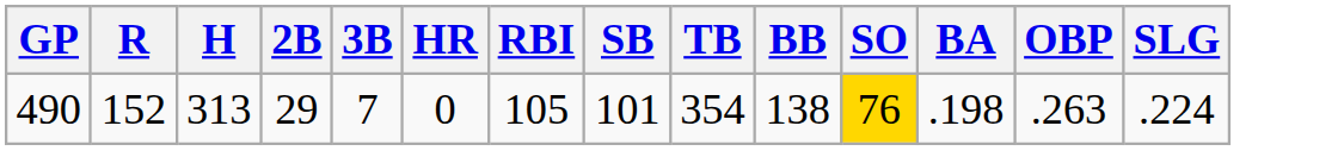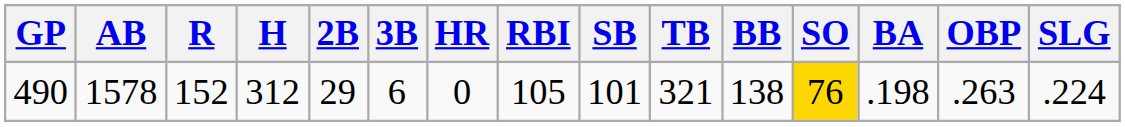 <table class="wikitable">
 <tr>
 <th><a href='#'>GP</a></th>
+<th><a href='#'>AB</a></th>
 <th><a href='#'>R</a></th>
 <th><a href='#'>H</a></th>
 <th><a href='#'>2B</a></th>
 <th><a href='#'>3B</a></th>
 <th><a href='#'>HR</a></th>
 <th><a href='#'>RBI</a></th>
 <th><a href='#'>SB</a></th>
 <th><a href='#'>TB</a></th>
 <th><a href='#'>BB</a></th>
 <th><a href='#'>SO</a></th>
 <th><a href='#'>BA</a></th>
 <th><a href='#'>OBP</a></th>
 <th><a href='#'>SLG</a></th>
 </tr>
 <tr align=center>
 <td>490</td>
+<td>1578</td>
 <td>152</td>
-<td>313</td>
+<td>312</td>
 <td>29</td>
-<td>7</td>
+<td>6</td>
 <td>0</td>
 <td>105</td>
 <td>101</td>
-<td>354</td>
+<td>321</td>
 <td>138</td>
 <td style="background: gold;">76</td>
 <td>.198</td>
 <td>.263</td>
 <td>.224</td>
 </tr>
 </table>
